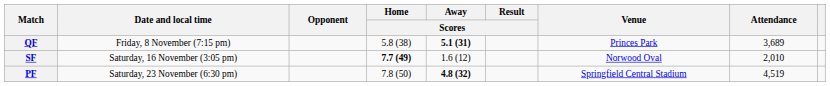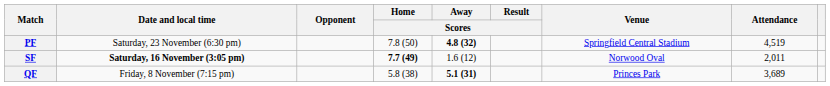 <table class="wikitable plainrowheaders" style="font-size:90%; width:100%; text-align:center;">
 <tr>
 <th rowspan="2" scope="col">Match</th>
 <th rowspan="2" scope="col">Date and local time</th>
 <th rowspan="2" scope="col">Opponent</th>
 <th scope="col">Home</th>
 <th scope="col">Away</th>
 <th scope="col">Result</th>
 <th rowspan="2" scope="col">Venue</th>
 <th rowspan="2" scope="col">Attendance</th>
 <th rowspan="2" class="unsortable" scope="col"></th>
 </tr>
 <tr>
 <th colspan="3" scope="col">Scores</th>
 </tr>
 <tr>
+<th><a href='#'>PF</a></th>
+<td>Saturday, 23 November (6:30 pm)</td>
+<td></td>
+<td>7.8 (50)</td>
+<td><strong>4.8 (32)</strong></td>
+<td></td>
+<td><a href='#'>Springfield Central Stadium</a></td>
+<td>4,519</td>
+<td></td>
+</tr>
+<tr>
+<th><a href='#'>SF</a></th>
+<td><strong>Saturday, 16 November (3:05 pm)</strong></td>
+<td></td>
+<td><strong>7.7 (49)</strong></td>
+<td>1.6 (12)</td>
+<td></td>
+<td><a href='#'>Norwood Oval</a></td>
+<td>2,011</td>
+<td></td>
+</tr>
+<tr>
 <th><a href='#'>QF</a></th>
 <td>Friday, 8 November (7:15 pm)</td>
 <td></td>
 <td>5.8 (38)</td>
 <td><strong>5.1 (31)</strong></td>
 <td></td>
 <td><a href='#'>Princes Park</a></td>
 <td>3,689</td>
 <td></td>
 </tr>
-<tr>
-<th><a href='#'>SF</a></th>
-<td>Saturday, 16 November (3:05 pm)</td>
-<td></td>
-<td><strong>7.7 (49)</strong></td>
-<td>1.6 (12)</td>
-<td></td>
-<td><a href='#'>Norwood Oval</a></td>
-<td>2,010</td>
-<td></td>
-</tr>
-<tr>
-<th><a href='#'>PF</a></th>
-<td>Saturday, 23 November (6:30 pm)</td>
-<td></td>
-<td>7.8 (50)</td>
-<td><strong>4.8 (32)</strong></td>
-<td></td>
-<td><a href='#'>Springfield Central Stadium</a></td>
-<td>4,519</td>
-<td></td>
-</tr>
 </table>
